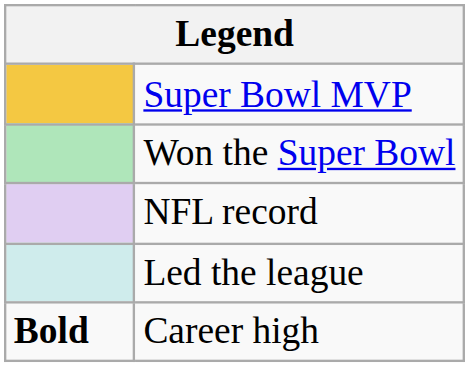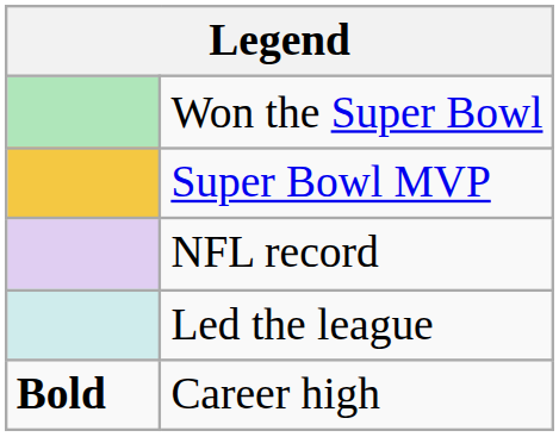 <table class="wikitable">
 <tr>
 <th colspan="2">Legend</th>
 </tr>
 <tr>
+<td style="background:#afe6ba; width:3em;"></td>
+<td>Won the <a href='#'>Super Bowl</a></td>
+</tr>
+<tr>
 <td style="background:#f4c842; width:3em;"></td>
 <td><a href='#'>Super Bowl MVP</a></td>
-</tr>
-<tr>
-<td style="background:#afe6ba; width:3em;"></td>
-<td>Won the <a href='#'>Super Bowl</a></td>
 </tr>
 <tr>
 <td style="background:#e0cef2; width:3em;"></td>
 <td>NFL record</td>
 </tr>
 <tr>
 <td style="background:#cfecec; width:3em;"></td>
 <td>Led the league</td>
 </tr>
 <tr>
 <td><strong>Bold</strong></td>
 <td>Career high</td>
 </tr>
 </table>
